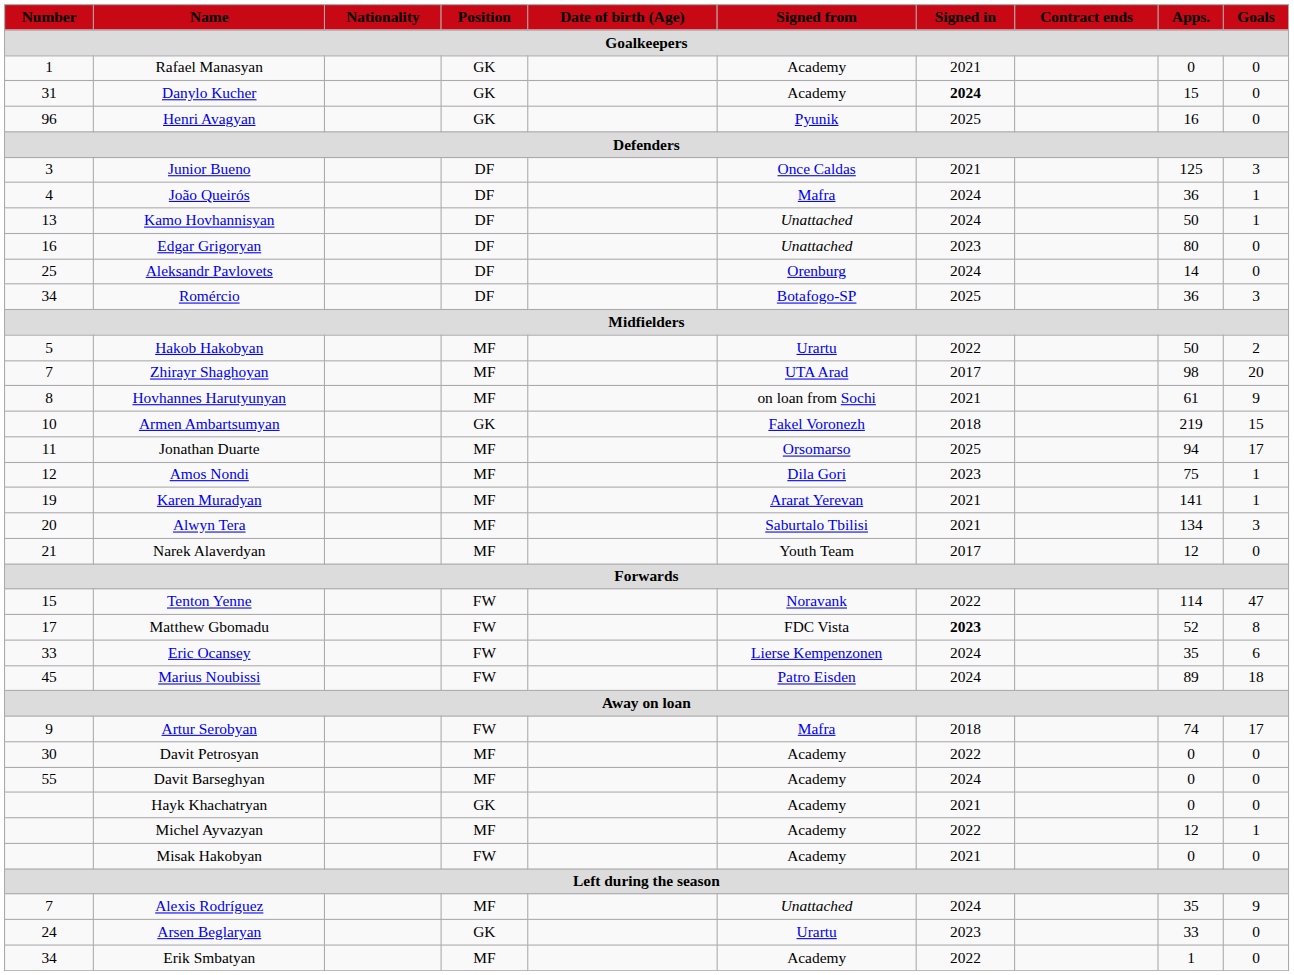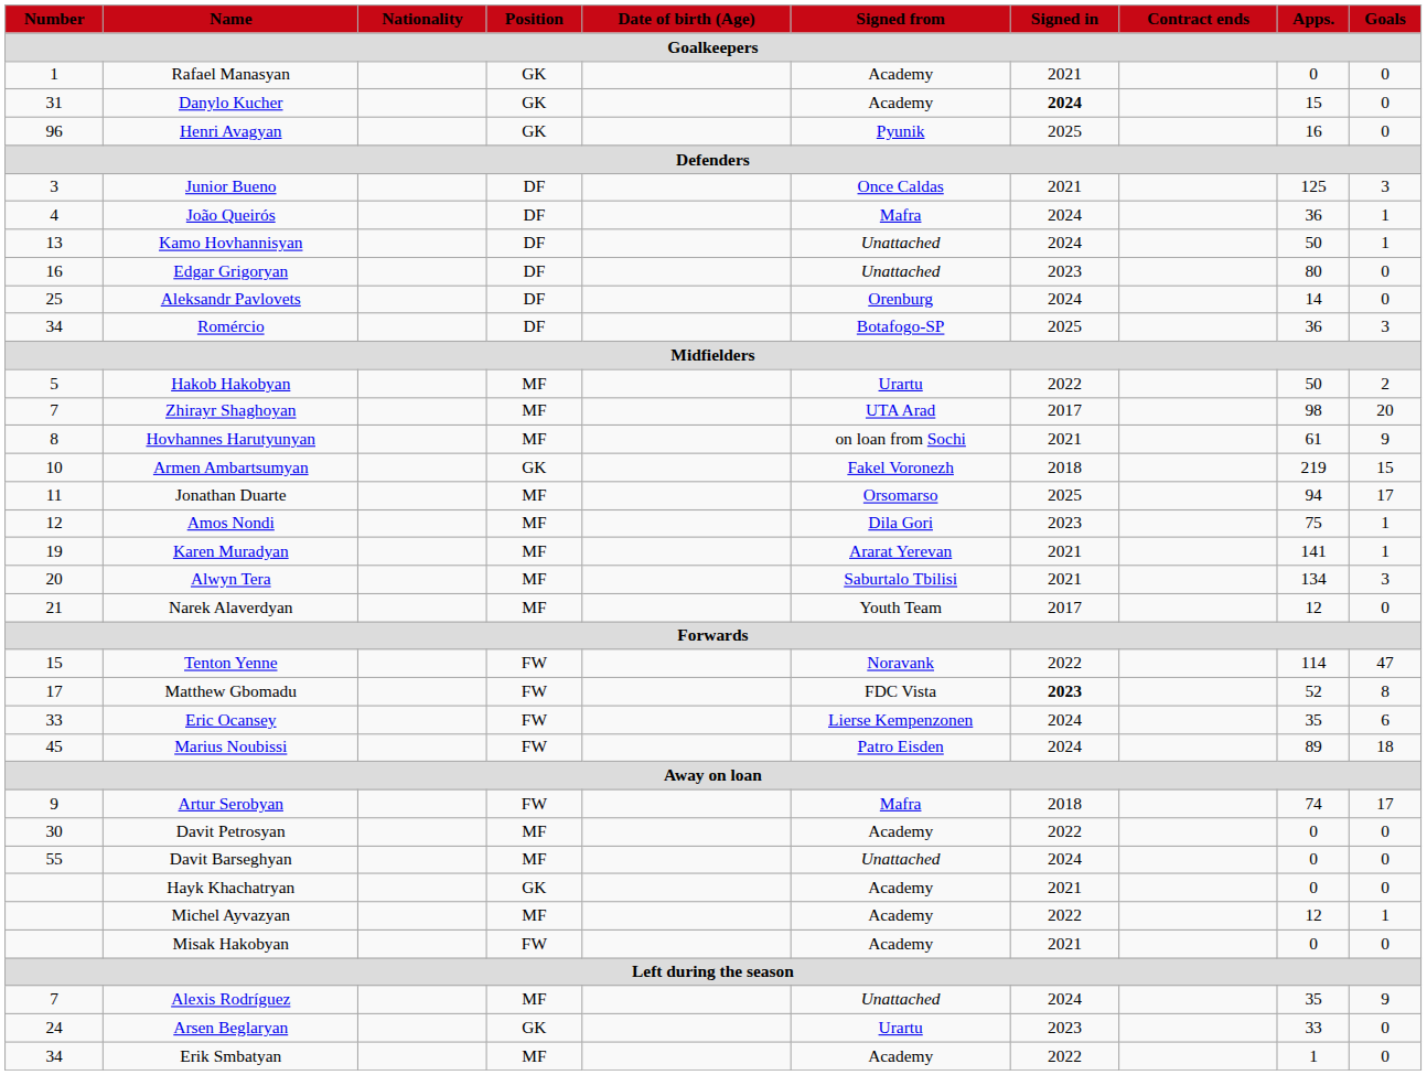 <table class="wikitable"  style="text-align:center; font-size:90%; width:95%;">
 <tr>
 <th style="background:#C80815; color:black; text-align:center;">Number</th>
 <th style="background:#C80815; color:black; text-align:center;">Name</th>
 <th style="background:#C80815; color:black; text-align:center;">Nationality</th>
 <th style="background:#C80815; color:black; text-align:center;">Position</th>
 <th style="background:#C80815; color:black; text-align:center;">Date of birth (Age)</th>
 <th style="background:#C80815; color:black; text-align:center;">Signed from</th>
 <th style="background:#C80815; color:black; text-align:center;">Signed in</th>
 <th style="background:#C80815; color:black; text-align:center;">Contract ends</th>
 <th style="background:#C80815; color:black; text-align:center;">Apps.</th>
 <th style="background:#C80815; color:black; text-align:center;">Goals</th>
 </tr>
 <tr>
 <th colspan="11"  style="background:#dcdcdc; text-align:center;">Goalkeepers</th>
 </tr>
 <tr>
 <td>1</td>
 <td>Rafael Manasyan</td>
 <td></td>
 <td>GK</td>
 <td></td>
 <td>Academy</td>
 <td>2021</td>
 <td></td>
 <td>0</td>
 <td>0</td>
 </tr>
 <tr>
 <td>31</td>
 <td><a href='#'>Danylo Kucher</a></td>
 <td></td>
 <td>GK</td>
 <td></td>
 <td>Academy</td>
 <td><strong>2024</strong></td>
 <td></td>
 <td>15</td>
 <td>0</td>
 </tr>
 <tr>
 <td>96</td>
 <td><a href='#'>Henri Avagyan</a></td>
 <td></td>
 <td>GK</td>
 <td></td>
 <td><a href='#'>Pyunik</a></td>
 <td>2025</td>
 <td></td>
 <td>16</td>
 <td>0</td>
 </tr>
 <tr>
 <th colspan="11"  style="background:#dcdcdc; text-align:center;">Defenders</th>
 </tr>
 <tr>
 <td>3</td>
 <td><a href='#'>Junior Bueno</a></td>
 <td></td>
 <td>DF</td>
 <td></td>
 <td><a href='#'>Once Caldas</a></td>
 <td>2021</td>
 <td></td>
 <td>125</td>
 <td>3</td>
 </tr>
 <tr>
 <td>4</td>
 <td><a href='#'>João Queirós</a></td>
 <td></td>
 <td>DF</td>
 <td></td>
 <td><a href='#'>Mafra</a></td>
 <td>2024</td>
 <td></td>
 <td>36</td>
 <td>1</td>
 </tr>
 <tr>
 <td>13</td>
 <td><a href='#'>Kamo Hovhannisyan</a></td>
 <td></td>
 <td>DF</td>
 <td></td>
 <td><em>Unattached</em></td>
 <td>2024</td>
 <td></td>
 <td>50</td>
 <td>1</td>
 </tr>
 <tr>
 <td>16</td>
 <td><a href='#'>Edgar Grigoryan</a></td>
 <td></td>
 <td>DF</td>
 <td></td>
 <td><em>Unattached</em></td>
 <td>2023</td>
 <td></td>
 <td>80</td>
 <td>0</td>
 </tr>
 <tr>
 <td>25</td>
 <td><a href='#'>Aleksandr Pavlovets</a></td>
 <td></td>
 <td>DF</td>
 <td></td>
 <td><a href='#'>Orenburg</a></td>
 <td>2024</td>
 <td></td>
 <td>14</td>
 <td>0</td>
 </tr>
 <tr>
 <td>34</td>
 <td><a href='#'>Romércio</a></td>
 <td></td>
 <td>DF</td>
 <td></td>
 <td><a href='#'>Botafogo-SP</a></td>
 <td>2025</td>
 <td></td>
 <td>36</td>
 <td>3</td>
 </tr>
 <tr>
 <th colspan="11"  style="background:#dcdcdc; text-align:center;">Midfielders</th>
 </tr>
 <tr>
 <td>5</td>
 <td><a href='#'>Hakob Hakobyan</a></td>
 <td></td>
 <td>MF</td>
 <td></td>
 <td><a href='#'>Urartu</a></td>
 <td>2022</td>
 <td></td>
 <td>50</td>
 <td>2</td>
 </tr>
 <tr>
 <td>7</td>
 <td><a href='#'>Zhirayr Shaghoyan</a></td>
 <td></td>
 <td>MF</td>
 <td></td>
 <td><a href='#'>UTA Arad</a></td>
 <td>2017</td>
 <td></td>
 <td>98</td>
 <td>20</td>
 </tr>
 <tr>
 <td>8</td>
 <td><a href='#'>Hovhannes Harutyunyan</a></td>
 <td></td>
 <td>MF</td>
 <td></td>
 <td>on loan from <a href='#'>Sochi</a></td>
 <td>2021</td>
 <td></td>
 <td>61</td>
 <td>9</td>
 </tr>
 <tr>
 <td>10</td>
 <td><a href='#'>Armen Ambartsumyan</a></td>
 <td></td>
 <td>GK</td>
 <td></td>
 <td><a href='#'>Fakel Voronezh</a></td>
 <td>2018</td>
 <td></td>
 <td>219</td>
 <td>15</td>
 </tr>
 <tr>
 <td>11</td>
 <td>Jonathan Duarte</td>
 <td></td>
 <td>MF</td>
 <td></td>
 <td><a href='#'>Orsomarso</a></td>
 <td>2025</td>
 <td></td>
 <td>94</td>
 <td>17</td>
 </tr>
 <tr>
 <td>12</td>
 <td><a href='#'>Amos Nondi</a></td>
 <td></td>
 <td>MF</td>
 <td></td>
 <td><a href='#'>Dila Gori</a></td>
 <td>2023</td>
 <td></td>
 <td>75</td>
 <td>1</td>
 </tr>
 <tr>
 <td>19</td>
 <td><a href='#'>Karen Muradyan</a></td>
 <td></td>
 <td>MF</td>
 <td></td>
 <td><a href='#'>Ararat Yerevan</a></td>
 <td>2021</td>
 <td></td>
 <td>141</td>
 <td>1</td>
 </tr>
 <tr>
 <td>20</td>
 <td><a href='#'>Alwyn Tera</a></td>
 <td></td>
 <td>MF</td>
 <td></td>
 <td><a href='#'>Saburtalo Tbilisi</a></td>
 <td>2021</td>
 <td></td>
 <td>134</td>
 <td>3</td>
 </tr>
 <tr>
 <td>21</td>
 <td>Narek Alaverdyan</td>
 <td></td>
 <td>MF</td>
 <td></td>
 <td>Youth Team</td>
 <td>2017</td>
 <td></td>
 <td>12</td>
 <td>0</td>
 </tr>
 <tr>
 <th colspan="11"  style="background:#dcdcdc; text-align:center;">Forwards</th>
 </tr>
 <tr>
 <td>15</td>
 <td><a href='#'>Tenton Yenne</a></td>
 <td></td>
 <td>FW</td>
 <td></td>
 <td><a href='#'>Noravank</a></td>
 <td>2022</td>
 <td></td>
 <td>114</td>
 <td>47</td>
 </tr>
 <tr>
 <td>17</td>
 <td>Matthew Gbomadu</td>
 <td></td>
 <td>FW</td>
 <td></td>
 <td>FDC Vista</td>
 <td><strong>2023</strong></td>
 <td></td>
 <td>52</td>
 <td>8</td>
 </tr>
 <tr>
 <td>33</td>
 <td><a href='#'>Eric Ocansey</a></td>
 <td></td>
 <td>FW</td>
 <td></td>
 <td><a href='#'>Lierse Kempenzonen</a></td>
 <td>2024</td>
 <td></td>
 <td>35</td>
 <td>6</td>
 </tr>
 <tr>
 <td>45</td>
 <td><a href='#'>Marius Noubissi</a></td>
 <td></td>
 <td>FW</td>
 <td></td>
 <td><a href='#'>Patro Eisden</a></td>
 <td>2024</td>
 <td></td>
 <td>89</td>
 <td>18</td>
 </tr>
 <tr>
 <th colspan="11"  style="background:#dcdcdc; text-align:center;">Away on loan</th>
 </tr>
 <tr>
 <td>9</td>
 <td><a href='#'>Artur Serobyan</a></td>
 <td></td>
 <td>FW</td>
 <td></td>
 <td><a href='#'>Mafra</a></td>
 <td>2018</td>
 <td></td>
 <td>74</td>
 <td>17</td>
 </tr>
 <tr>
 <td>30</td>
 <td>Davit Petrosyan</td>
 <td></td>
 <td>MF</td>
 <td></td>
 <td>Academy</td>
 <td>2022</td>
 <td></td>
 <td>0</td>
 <td>0</td>
 </tr>
 <tr>
 <td>55</td>
 <td>Davit Barseghyan</td>
 <td></td>
 <td>MF</td>
 <td></td>
-<td>Academy</td>
+<td><em>Unattached</em></td>
 <td>2024</td>
 <td></td>
 <td>0</td>
 <td>0</td>
 </tr>
 <tr>
 <td></td>
 <td>Hayk Khachatryan</td>
 <td></td>
 <td>GK</td>
 <td></td>
 <td>Academy</td>
 <td>2021</td>
 <td></td>
 <td>0</td>
 <td>0</td>
 </tr>
 <tr>
 <td></td>
 <td>Michel Ayvazyan</td>
 <td></td>
 <td>MF</td>
 <td></td>
 <td>Academy</td>
 <td>2022</td>
 <td></td>
 <td>12</td>
 <td>1</td>
 </tr>
 <tr>
 <td></td>
 <td>Misak Hakobyan</td>
 <td></td>
 <td>FW</td>
 <td></td>
 <td>Academy</td>
 <td>2021</td>
 <td></td>
 <td>0</td>
 <td>0</td>
 </tr>
 <tr>
 <th colspan="11"  style="background:#dcdcdc; text-align:center;">Left during the season</th>
 </tr>
 <tr>
 <td>7</td>
 <td><a href='#'>Alexis Rodríguez</a></td>
 <td></td>
 <td>MF</td>
 <td></td>
 <td><em>Unattached</em></td>
 <td>2024</td>
 <td></td>
 <td>35</td>
 <td>9</td>
 </tr>
 <tr>
 <td>24</td>
 <td><a href='#'>Arsen Beglaryan</a></td>
 <td></td>
 <td>GK</td>
 <td></td>
 <td><a href='#'>Urartu</a></td>
 <td>2023</td>
 <td></td>
 <td>33</td>
 <td>0</td>
 </tr>
 <tr>
 <td>34</td>
 <td>Erik Smbatyan</td>
 <td></td>
 <td>MF</td>
 <td></td>
 <td>Academy</td>
 <td>2022</td>
 <td></td>
 <td>1</td>
 <td>0</td>
 </tr>
 </table>
